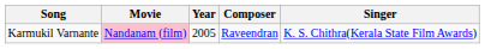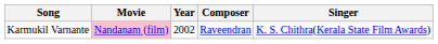 <table class="wikitable">
 <tr>
 <th>Song</th>
 <th>Movie</th>
 <th>Year</th>
 <th>Composer</th>
 <th>Singer</th>
 </tr>
 <tr>
 <td>Karmukil Varnante</td>
 <td style="background: pink;"><a href='#'>Nandanam (film)</a></td>
-<td>2005</td>
+<td>2002</td>
 <td><a href='#'>Raveendran</a></td>
 <td><a href='#'>K. S. Chithra</a>(<a href='#'>Kerala State Film Awards</a>)</td>
 </tr>
 </table>
